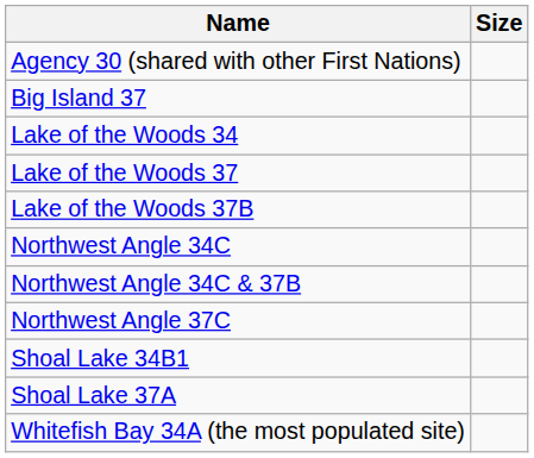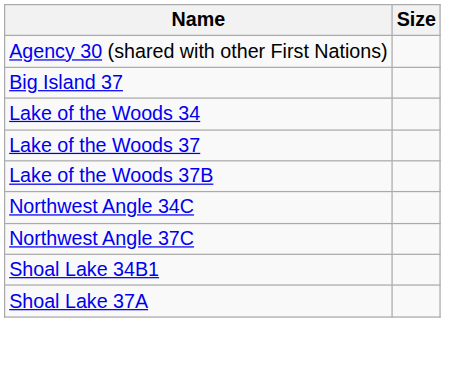 <table class="wikitable sortable">
 <tr>
 <th>Name</th>
 <th>Size</th>
 </tr>
 <tr>
 <td><a href='#'>Agency 30</a> (shared with other First Nations)</td>
 <td></td>
 </tr>
 <tr>
 <td><a href='#'>Big Island 37</a></td>
 <td></td>
 </tr>
 <tr>
 <td><a href='#'>Lake of the Woods 34</a></td>
 <td></td>
 </tr>
 <tr>
 <td><a href='#'>Lake of the Woods 37</a></td>
 <td></td>
 </tr>
 <tr>
 <td><a href='#'>Lake of the Woods 37B</a></td>
 <td></td>
 </tr>
 <tr>
 <td><a href='#'>Northwest Angle 34C</a></td>
 <td></td>
 </tr>
 <tr>
-<td><a href='#'>Northwest Angle 34C & 37B</a></td>
-<td></td>
-</tr>
-<tr>
 <td><a href='#'>Northwest Angle 37C</a></td>
 <td></td>
 </tr>
 <tr>
 <td><a href='#'>Shoal Lake 34B1</a></td>
 <td></td>
 </tr>
 <tr>
 <td><a href='#'>Shoal Lake 37A</a></td>
 <td></td>
 </tr>
-<tr>
-<td><a href='#'>Whitefish Bay 34A</a> (the most populated site)</td>
-<td></td>
-</tr>
 </table>
